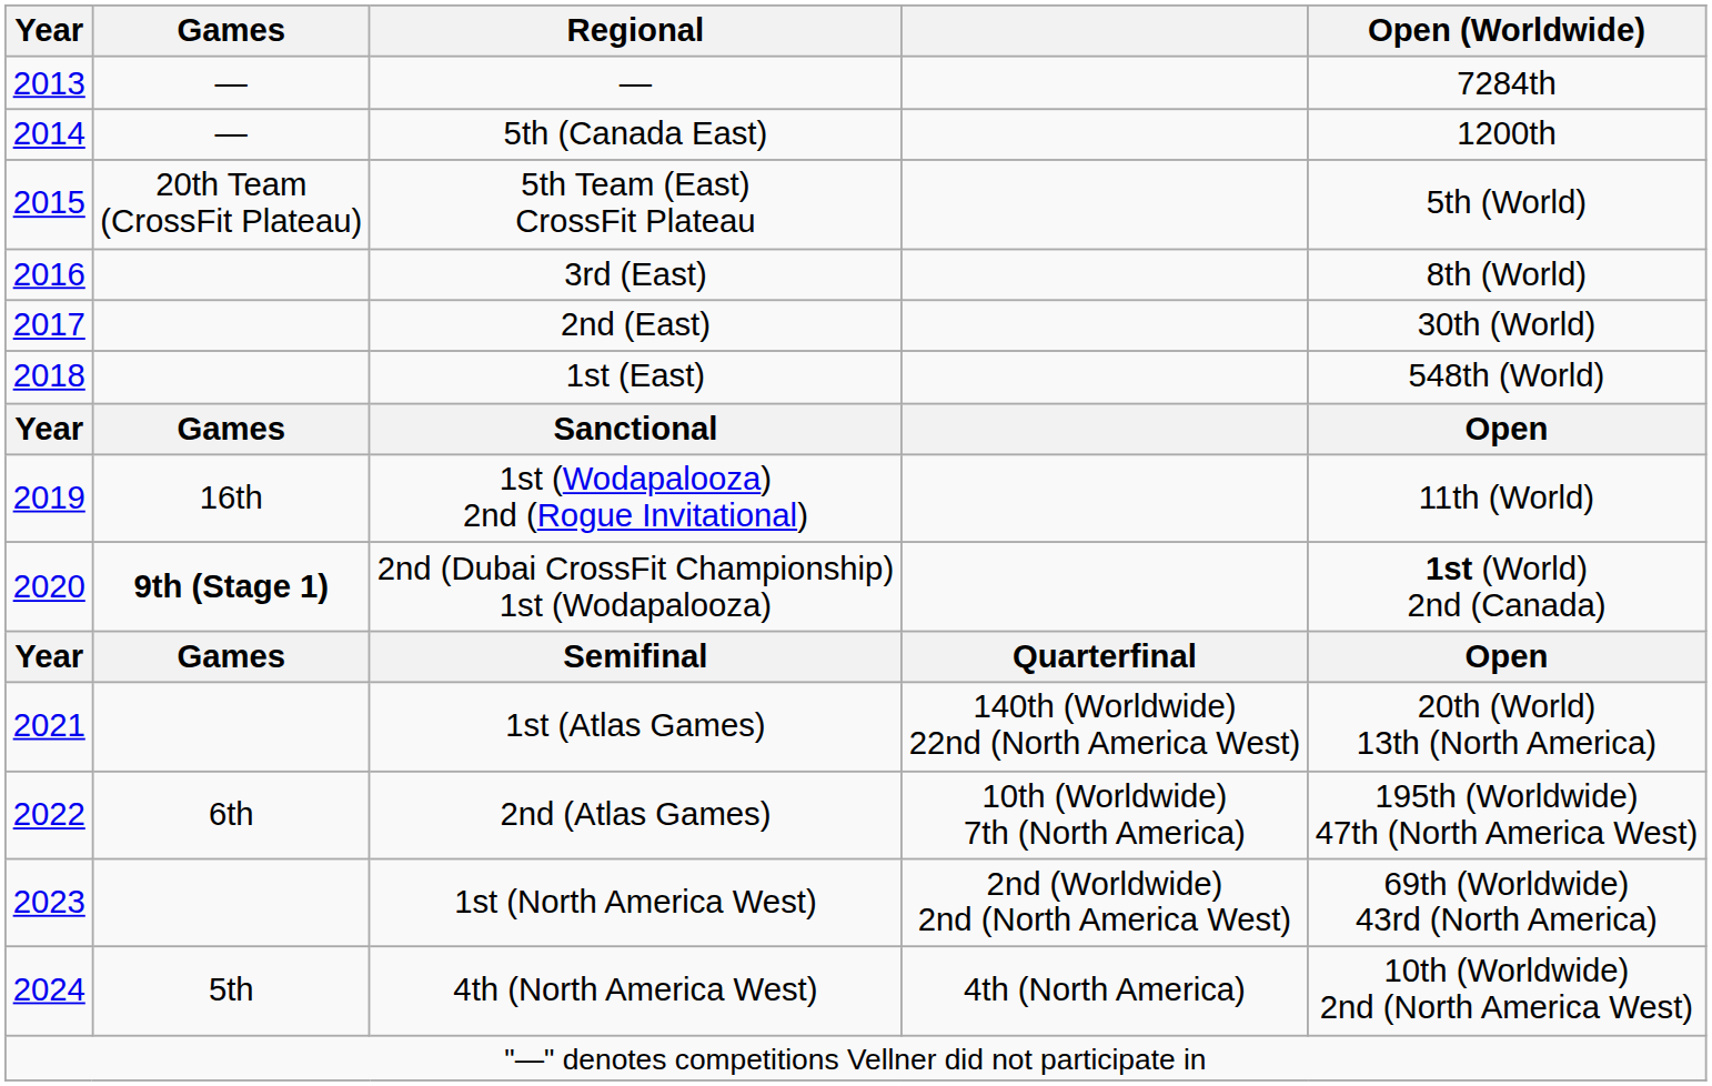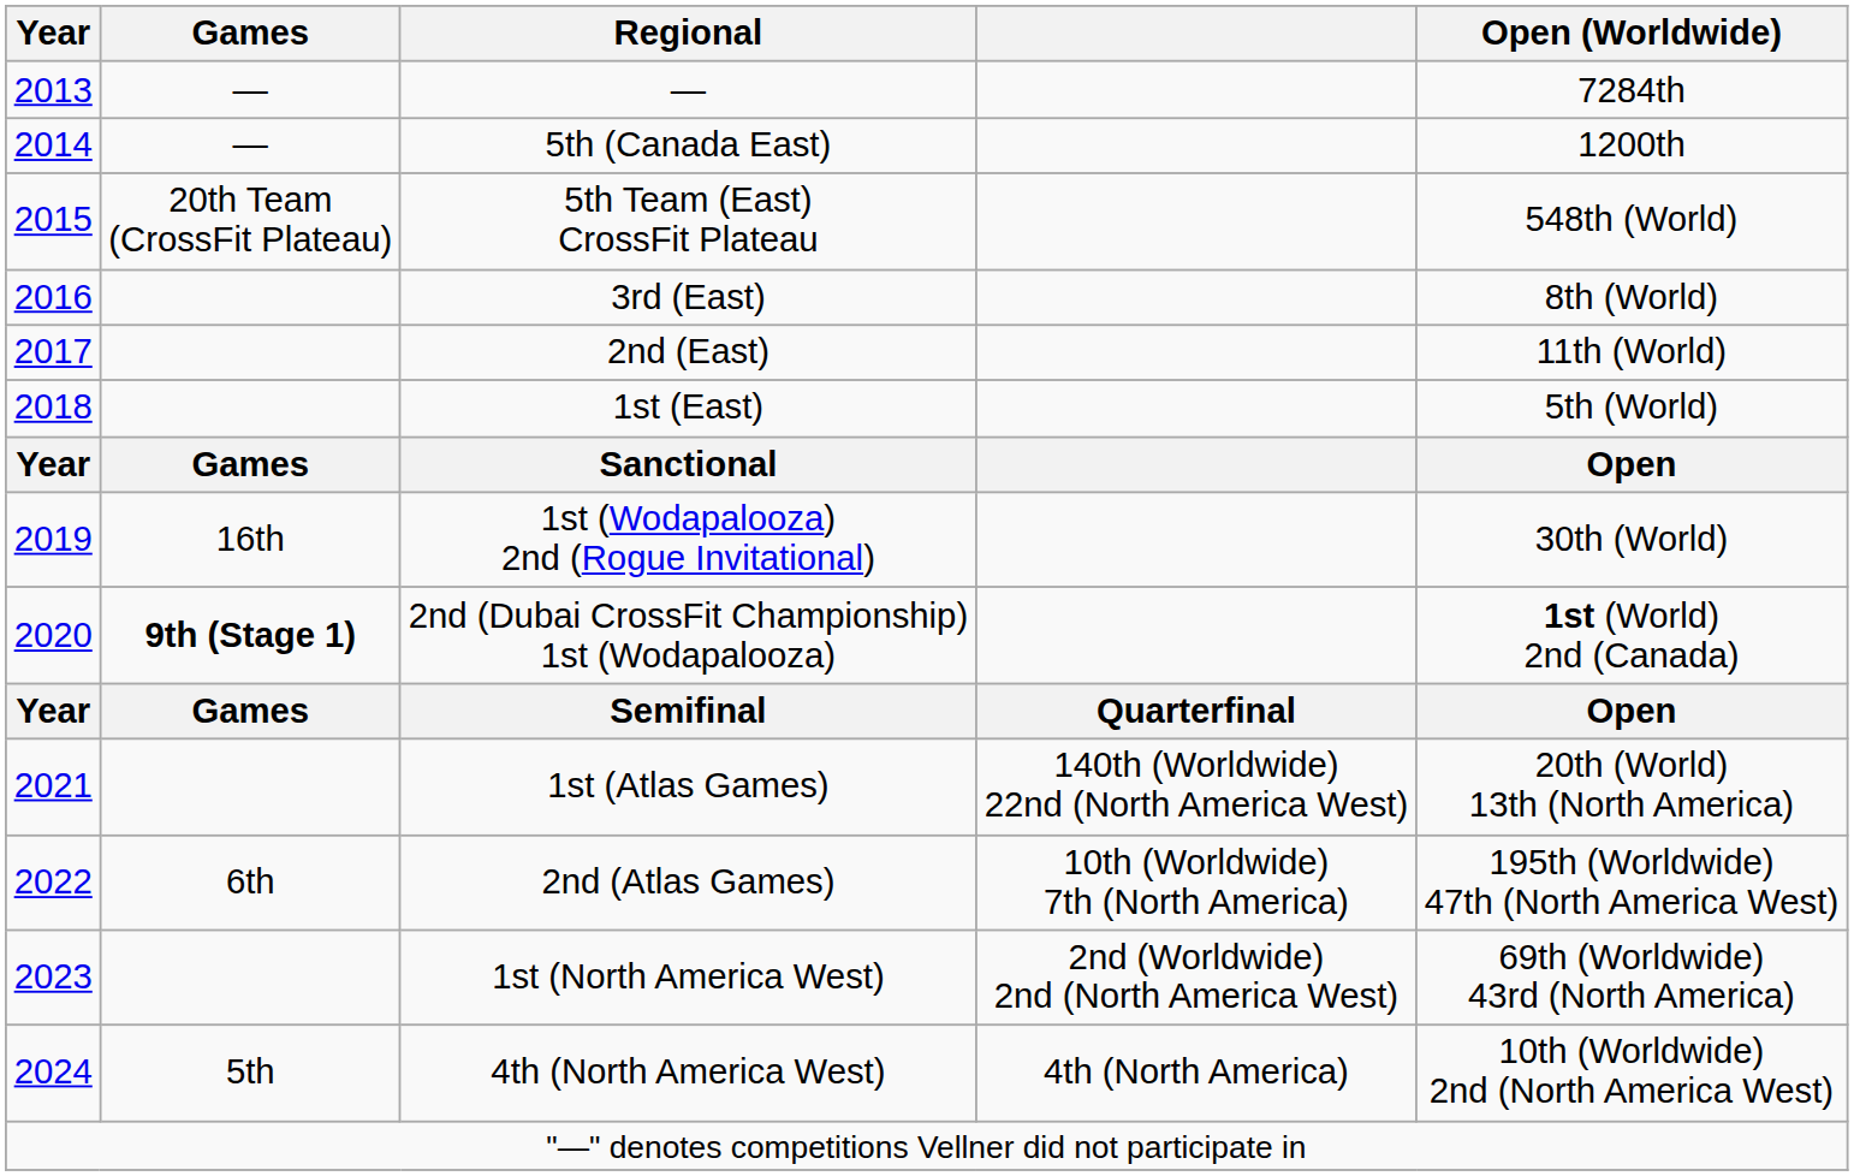 <table class="wikitable" style="text-align:center">
 <tr>
 <th>Year</th>
 <th>Games</th>
 <th>Regional</th>
 <th></th>
 <th>Open (Worldwide)</th>
 </tr>
 <tr>
 <td><a href='#'>2013</a></td>
 <td>—</td>
 <td>—</td>
 <td></td>
 <td>7284th</td>
 </tr>
 <tr>
 <td><a href='#'>2014</a></td>
 <td>—</td>
 <td>5th (Canada East)</td>
 <td></td>
 <td>1200th</td>
 </tr>
 <tr>
 <td><a href='#'>2015</a></td>
 <td>20th Team <br>(CrossFit Plateau)</td>
 <td>5th Team (East)<br>CrossFit Plateau</td>
 <td></td>
-<td>5th (World)</td>
+<td>548th (World)</td>
 </tr>
 <tr>
 <td><a href='#'>2016</a></td>
 <td></td>
 <td>3rd (East)</td>
 <td></td>
 <td>8th (World)</td>
 </tr>
 <tr>
 <td><a href='#'>2017</a></td>
 <td></td>
 <td>2nd (East)</td>
 <td></td>
-<td>30th (World)</td>
+<td>11th (World)</td>
 </tr>
 <tr>
 <td><a href='#'>2018</a></td>
 <td></td>
 <td>1st (East)</td>
 <td></td>
-<td>548th (World)</td>
+<td>5th (World)</td>
 </tr>
 <tr>
 <th>Year</th>
 <th>Games</th>
 <th>Sanctional</th>
 <th></th>
 <th>Open</th>
 </tr>
 <tr>
 <td><a href='#'>2019</a></td>
 <td>16th</td>
 <td>1st (<a href='#'>Wodapalooza</a>)<br>2nd (<a href='#'>Rogue Invitational</a>)</td>
 <td></td>
-<td>11th (World)</td>
+<td>30th (World)</td>
 </tr>
 <tr>
 <td><a href='#'>2020</a></td>
 <td><strong>9th (Stage 1)</strong></td>
 <td>2nd (Dubai CrossFit Championship)<br>1st (Wodapalooza)</td>
 <td></td>
 <td><strong>1st</strong> (World)<br>2nd (Canada)</td>
 </tr>
 <tr>
 <th>Year</th>
 <th>Games</th>
 <th>Semifinal</th>
 <th>Quarterfinal</th>
 <th>Open</th>
 </tr>
 <tr>
 <td><a href='#'>2021</a></td>
 <td></td>
 <td>1st (Atlas Games)</td>
 <td>140th (Worldwide)<br>22nd (North America West)</td>
 <td>20th (World)<br>13th (North America)</td>
 </tr>
 <tr>
 <td><a href='#'>2022</a></td>
 <td>6th</td>
 <td>2nd (Atlas Games)</td>
 <td>10th (Worldwide)<br>7th (North America)</td>
 <td>195th (Worldwide)<br>47th (North America West)</td>
 </tr>
 <tr>
 <td><a href='#'>2023</a></td>
 <td></td>
 <td>1st (North America West)</td>
 <td>2nd (Worldwide)<br>2nd (North America West)</td>
 <td>69th (Worldwide)<br>43rd (North America)</td>
 </tr>
 <tr>
 <td><a href='#'>2024</a></td>
 <td>5th</td>
 <td>4th (North America West)</td>
 <td>4th (North America)</td>
 <td>10th (Worldwide)<br>2nd (North America West)</td>
 </tr>
 <tr>
 <td colspan="6" style="font-size:90%;">"—" denotes competitions Vellner did not participate in</td>
 </tr>
 </table>
